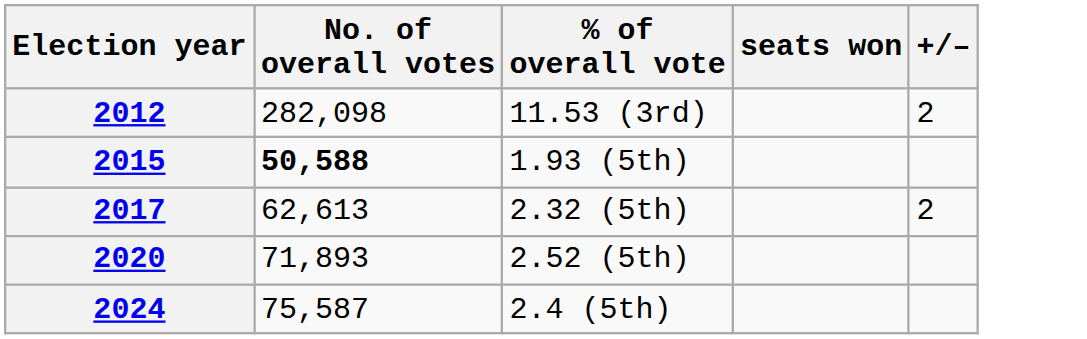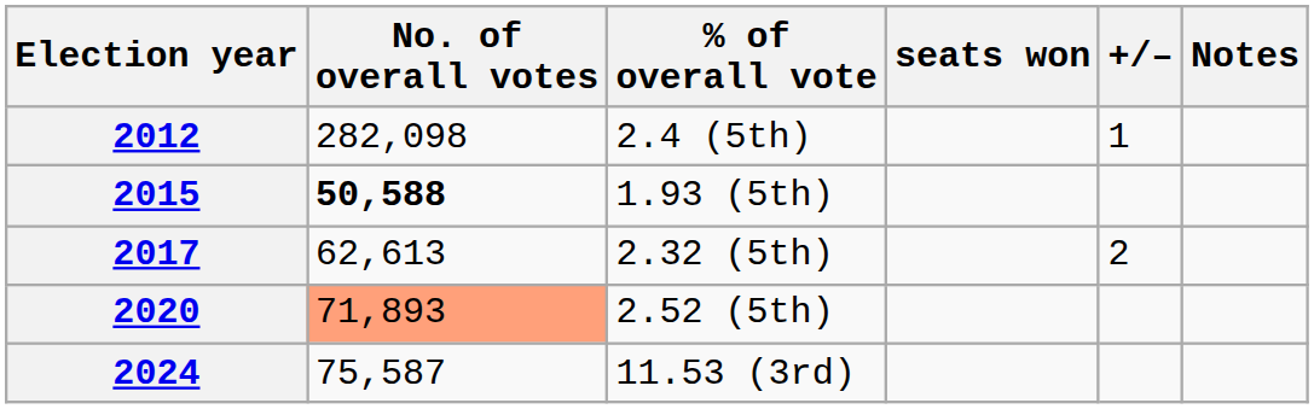 <table class=wikitable>
 <tr>
 <th>Election year</th>
 <th>No. of<br>overall votes</th>
 <th>% of<br>overall vote</th>
 <th>seats won</th>
 <th>+/–</th>
+<th>Notes</th>
 </tr>
 <tr>
 <th><a href='#'>2012</a></th>
 <td>282,098</td>
-<td>11.53 (3rd)</td>
+<td>2.4 (5th)</td>
 <td></td>
-<td> 2</td>
+<td> 1</td>
+<td></td>
 </tr>
 <tr>
 <th><a href='#'>2015</a></th>
 <td><strong>50,588</strong></td>
 <td>1.93 (5th)</td>
 <td></td>
 <td></td>
+<td><br></td>
 </tr>
 <tr>
 <th><a href='#'>2017</a></th>
 <td>62,613</td>
 <td>2.32 (5th)</td>
 <td></td>
 <td> 2</td>
+<td></td>
 </tr>
 <tr>
 <th><a href='#'>2020</a></th>
-<td>71,893</td>
+<td style="background: lightsalmon;">71,893</td>
 <td>2.52 (5th)</td>
+<td></td>
 <td></td>
 <td></td>
 </tr>
 <tr>
 <th><a href='#'>2024</a></th>
 <td>75,587</td>
-<td>2.4 (5th)</td>
+<td>11.53 (3rd)</td>
+<td></td>
 <td></td>
 <td></td>
 </tr>
 </table>
